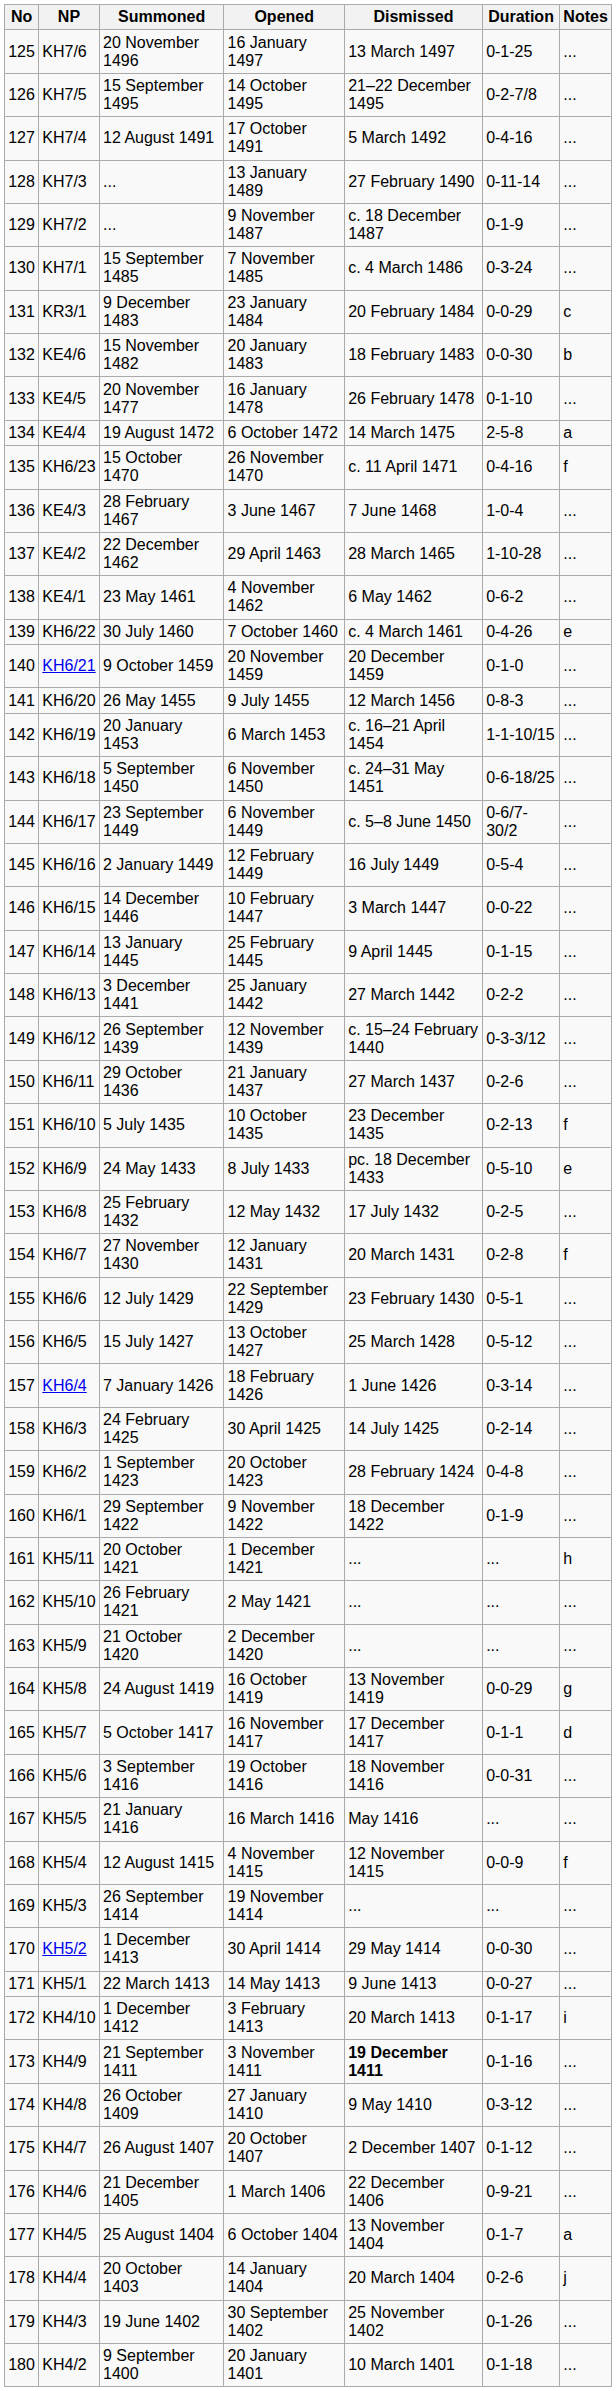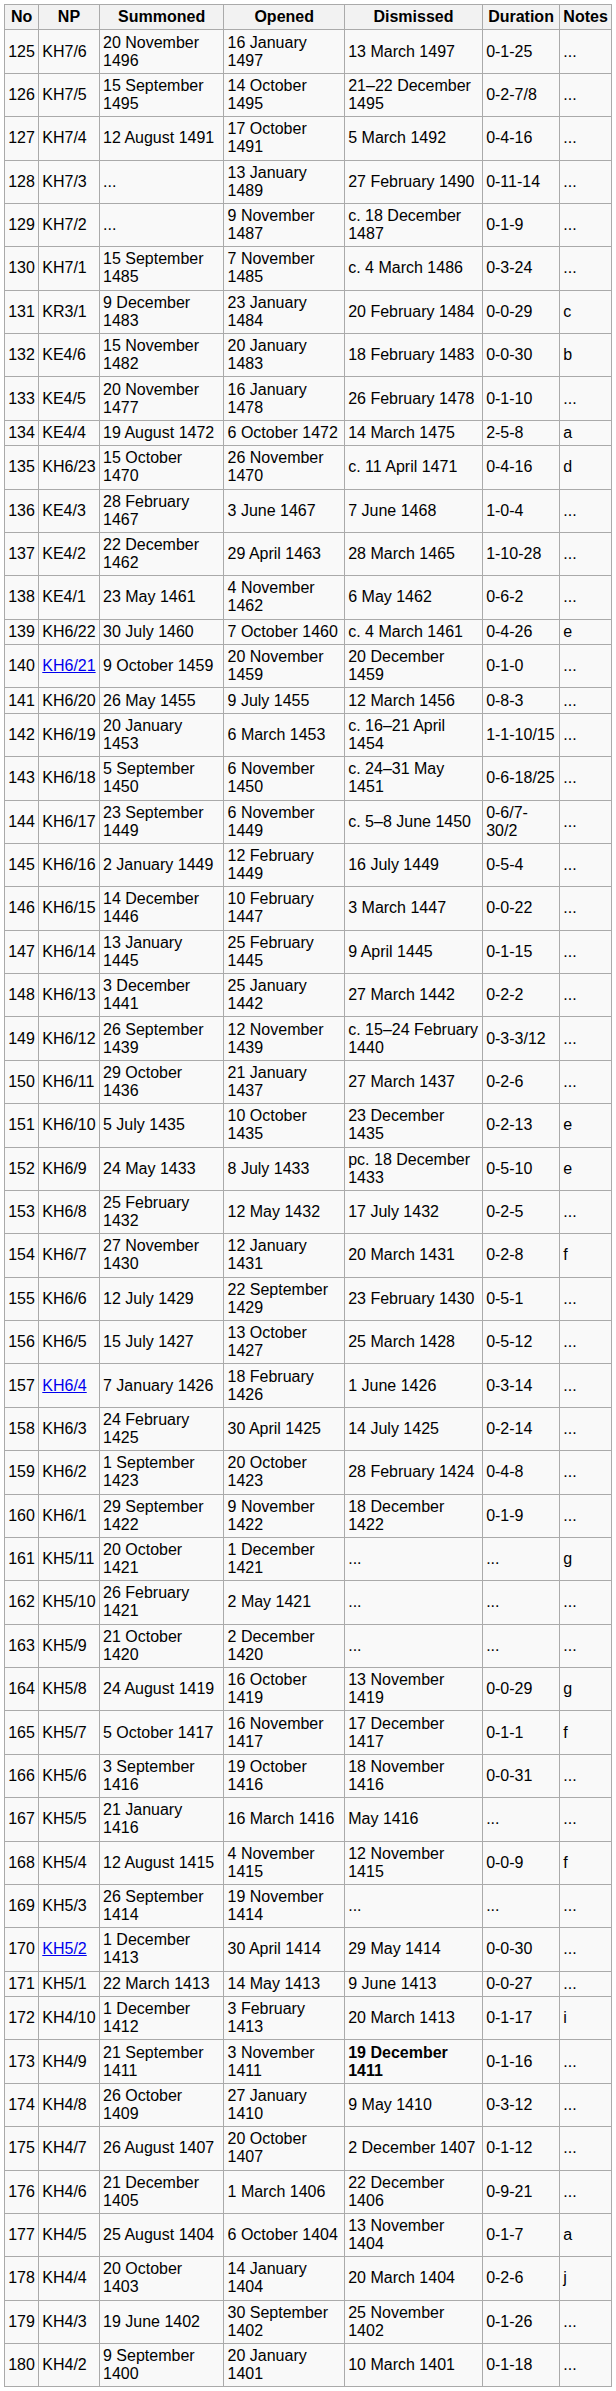 <table class="wikitable">
 <tr>
 <th>No</th>
 <th>NP</th>
 <th>Summoned</th>
 <th>Opened</th>
 <th>Dismissed</th>
 <th>Duration</th>
 <th>Notes</th>
 </tr>
 <tr>
 <td>125</td>
 <td>KH7/6</td>
 <td>20 November 1496</td>
 <td>16 January 1497</td>
 <td>13 March 1497</td>
 <td>0-1-25</td>
 <td>...</td>
 </tr>
 <tr>
 <td>126</td>
 <td>KH7/5</td>
 <td>15 September 1495</td>
 <td>14 October 1495</td>
 <td>21–22 December 1495</td>
 <td>0-2-7/8</td>
 <td>...</td>
 </tr>
 <tr>
 <td>127</td>
 <td>KH7/4</td>
 <td>12 August 1491</td>
 <td>17 October 1491</td>
 <td>5 March 1492</td>
 <td>0-4-16</td>
 <td>...</td>
 </tr>
 <tr>
 <td>128</td>
 <td>KH7/3</td>
 <td>...</td>
 <td>13 January 1489</td>
 <td>27 February 1490</td>
 <td>0-11-14</td>
 <td>...</td>
 </tr>
 <tr>
 <td>129</td>
 <td>KH7/2</td>
 <td>...</td>
 <td>9 November 1487</td>
 <td>c. 18 December 1487</td>
 <td>0-1-9</td>
 <td>...</td>
 </tr>
 <tr>
 <td>130</td>
 <td>KH7/1</td>
 <td>15 September 1485</td>
 <td>7 November 1485</td>
 <td>c. 4 March 1486</td>
 <td>0-3-24</td>
 <td>...</td>
 </tr>
 <tr>
 <td>131</td>
 <td>KR3/1</td>
 <td>9 December 1483</td>
 <td>23 January 1484</td>
 <td>20 February 1484</td>
 <td>0-0-29</td>
 <td>c</td>
 </tr>
 <tr>
 <td>132</td>
 <td>KE4/6</td>
 <td>15 November 1482</td>
 <td>20 January 1483</td>
 <td>18 February 1483</td>
 <td>0-0-30</td>
 <td>b</td>
 </tr>
 <tr>
 <td>133</td>
 <td>KE4/5</td>
 <td>20 November 1477</td>
 <td>16 January 1478</td>
 <td>26 February 1478</td>
 <td>0-1-10</td>
 <td>...</td>
 </tr>
 <tr>
 <td>134</td>
 <td>KE4/4</td>
 <td>19 August 1472</td>
 <td>6 October 1472</td>
 <td>14 March 1475</td>
 <td>2-5-8</td>
 <td>a</td>
 </tr>
 <tr>
 <td>135</td>
 <td>KH6/23</td>
 <td>15 October 1470</td>
 <td>26 November 1470</td>
 <td>c. 11 April 1471</td>
 <td>0-4-16</td>
-<td>f</td>
+<td>d</td>
 </tr>
 <tr>
 <td>136</td>
 <td>KE4/3</td>
 <td>28 February 1467</td>
 <td>3 June 1467</td>
 <td>7 June 1468</td>
 <td>1-0-4</td>
 <td>...</td>
 </tr>
 <tr>
 <td>137</td>
 <td>KE4/2</td>
 <td>22 December 1462</td>
 <td>29 April 1463</td>
 <td>28 March 1465</td>
 <td>1-10-28</td>
 <td>...</td>
 </tr>
 <tr>
 <td>138</td>
 <td>KE4/1</td>
 <td>23 May 1461</td>
 <td>4 November 1462</td>
 <td>6 May 1462</td>
 <td>0-6-2</td>
 <td>...</td>
 </tr>
 <tr>
 <td>139</td>
 <td>KH6/22</td>
 <td>30 July 1460</td>
 <td>7 October 1460</td>
 <td>c. 4 March 1461</td>
 <td>0-4-26</td>
 <td>e</td>
 </tr>
 <tr>
 <td>140</td>
 <td><a href='#'>KH6/21</a></td>
 <td>9 October 1459</td>
 <td>20 November 1459</td>
 <td>20 December 1459</td>
 <td>0-1-0</td>
 <td>...</td>
 </tr>
 <tr>
 <td>141</td>
 <td>KH6/20</td>
 <td>26 May 1455</td>
 <td>9 July 1455</td>
 <td>12 March 1456</td>
 <td>0-8-3</td>
 <td>...</td>
 </tr>
 <tr>
 <td>142</td>
 <td>KH6/19</td>
 <td>20 January 1453</td>
 <td>6 March 1453</td>
 <td>c. 16–21 April 1454</td>
 <td>1-1-10/15</td>
 <td>...</td>
 </tr>
 <tr>
 <td>143</td>
 <td>KH6/18</td>
 <td>5 September 1450</td>
 <td>6 November 1450</td>
 <td>c. 24–31 May 1451</td>
 <td>0-6-18/25</td>
 <td>...</td>
 </tr>
 <tr>
 <td>144</td>
 <td>KH6/17</td>
 <td>23 September 1449</td>
 <td>6 November 1449</td>
 <td>c. 5–8 June 1450</td>
 <td>0-6/7-30/2</td>
 <td>...</td>
 </tr>
 <tr>
 <td>145</td>
 <td>KH6/16</td>
 <td>2 January 1449</td>
 <td>12 February 1449</td>
 <td>16 July 1449</td>
 <td>0-5-4</td>
 <td>...</td>
 </tr>
 <tr>
 <td>146</td>
 <td>KH6/15</td>
 <td>14 December 1446</td>
 <td>10 February 1447</td>
 <td>3 March 1447</td>
 <td>0-0-22</td>
 <td>...</td>
 </tr>
 <tr>
 <td>147</td>
 <td>KH6/14</td>
 <td>13 January 1445</td>
 <td>25 February 1445</td>
 <td>9 April 1445</td>
 <td>0-1-15</td>
 <td>...</td>
 </tr>
 <tr>
 <td>148</td>
 <td>KH6/13</td>
 <td>3 December 1441</td>
 <td>25 January 1442</td>
 <td>27 March 1442</td>
 <td>0-2-2</td>
 <td>...</td>
 </tr>
 <tr>
 <td>149</td>
 <td>KH6/12</td>
 <td>26 September 1439</td>
 <td>12 November 1439</td>
 <td>c. 15–24 February 1440</td>
 <td>0-3-3/12</td>
 <td>...</td>
 </tr>
 <tr>
 <td>150</td>
 <td>KH6/11</td>
 <td>29 October 1436</td>
 <td>21 January 1437</td>
 <td>27 March 1437</td>
 <td>0-2-6</td>
 <td>...</td>
 </tr>
 <tr>
 <td>151</td>
 <td>KH6/10</td>
 <td>5 July 1435</td>
 <td>10 October 1435</td>
 <td>23 December 1435</td>
 <td>0-2-13</td>
-<td>f</td>
+<td>e</td>
 </tr>
 <tr>
 <td>152</td>
 <td>KH6/9</td>
 <td>24 May 1433</td>
 <td>8 July 1433</td>
 <td>pc. 18 December 1433</td>
 <td>0-5-10</td>
 <td>e</td>
 </tr>
 <tr>
 <td>153</td>
 <td>KH6/8</td>
 <td>25 February 1432</td>
 <td>12 May 1432</td>
 <td>17 July 1432</td>
 <td>0-2-5</td>
 <td>...</td>
 </tr>
 <tr>
 <td>154</td>
 <td>KH6/7</td>
 <td>27 November 1430</td>
 <td>12 January 1431</td>
 <td>20 March 1431</td>
 <td>0-2-8</td>
 <td>f</td>
 </tr>
 <tr>
 <td>155</td>
 <td>KH6/6</td>
 <td>12 July 1429</td>
 <td>22 September 1429</td>
 <td>23 February 1430</td>
 <td>0-5-1</td>
 <td>...</td>
 </tr>
 <tr>
 <td>156</td>
 <td>KH6/5</td>
 <td>15 July 1427</td>
 <td>13 October 1427</td>
 <td>25 March 1428</td>
 <td>0-5-12</td>
 <td>...</td>
 </tr>
 <tr>
 <td>157</td>
 <td><a href='#'>KH6/4</a></td>
 <td>7 January 1426</td>
 <td>18 February 1426</td>
 <td>1 June 1426</td>
 <td>0-3-14</td>
 <td>...</td>
 </tr>
 <tr>
 <td>158</td>
 <td>KH6/3</td>
 <td>24 February 1425</td>
 <td>30 April 1425</td>
 <td>14 July 1425</td>
 <td>0-2-14</td>
 <td>...</td>
 </tr>
 <tr>
 <td>159</td>
 <td>KH6/2</td>
 <td>1 September 1423</td>
 <td>20 October 1423</td>
 <td>28 February 1424</td>
 <td>0-4-8</td>
 <td>...</td>
 </tr>
 <tr>
 <td>160</td>
 <td>KH6/1</td>
 <td>29 September 1422</td>
 <td>9 November 1422</td>
 <td>18 December 1422</td>
 <td>0-1-9</td>
 <td>...</td>
 </tr>
 <tr>
 <td>161</td>
 <td>KH5/11</td>
 <td>20 October 1421</td>
 <td>1 December 1421</td>
 <td>...</td>
 <td>...</td>
-<td>h</td>
+<td>g</td>
 </tr>
 <tr>
 <td>162</td>
 <td>KH5/10</td>
 <td>26 February 1421</td>
 <td>2 May 1421</td>
 <td>...</td>
 <td>...</td>
 <td>...</td>
 </tr>
 <tr>
 <td>163</td>
 <td>KH5/9</td>
 <td>21 October 1420</td>
 <td>2 December 1420</td>
 <td>...</td>
 <td>...</td>
 <td>...</td>
 </tr>
 <tr>
 <td>164</td>
 <td>KH5/8</td>
 <td>24 August 1419</td>
 <td>16 October 1419</td>
 <td>13 November 1419</td>
 <td>0-0-29</td>
 <td>g</td>
 </tr>
 <tr>
 <td>165</td>
 <td>KH5/7</td>
 <td>5 October 1417</td>
 <td>16 November 1417</td>
 <td>17 December 1417</td>
 <td>0-1-1</td>
-<td>d</td>
+<td>f</td>
 </tr>
 <tr>
 <td>166</td>
 <td>KH5/6</td>
 <td>3 September 1416</td>
 <td>19 October 1416</td>
 <td>18 November 1416</td>
 <td>0-0-31</td>
 <td>...</td>
 </tr>
 <tr>
 <td>167</td>
 <td>KH5/5</td>
 <td>21 January 1416</td>
 <td>16 March 1416</td>
 <td>May 1416</td>
 <td>...</td>
 <td>...</td>
 </tr>
 <tr>
 <td>168</td>
 <td>KH5/4</td>
 <td>12 August 1415</td>
 <td>4 November 1415</td>
 <td>12 November 1415</td>
 <td>0-0-9</td>
 <td>f</td>
 </tr>
 <tr>
 <td>169</td>
 <td>KH5/3</td>
 <td>26 September 1414</td>
 <td>19 November 1414</td>
 <td>...</td>
 <td>...</td>
 <td>...</td>
 </tr>
 <tr>
 <td>170</td>
 <td><a href='#'>KH5/2</a></td>
 <td>1 December 1413</td>
 <td>30 April 1414</td>
 <td>29 May 1414</td>
 <td>0-0-30</td>
 <td>...</td>
 </tr>
 <tr>
 <td>171</td>
 <td>KH5/1</td>
 <td>22 March 1413</td>
 <td>14 May 1413</td>
 <td>9 June 1413</td>
 <td>0-0-27</td>
 <td>...</td>
 </tr>
 <tr>
 <td>172</td>
 <td>KH4/10</td>
 <td>1 December 1412</td>
 <td>3 February 1413</td>
 <td>20 March 1413</td>
 <td>0-1-17</td>
 <td>i</td>
 </tr>
 <tr>
 <td>173</td>
 <td>KH4/9</td>
 <td>21 September 1411</td>
 <td>3 November 1411</td>
 <td><strong>19 December 1411</strong></td>
 <td>0-1-16</td>
 <td>...</td>
 </tr>
 <tr>
 <td>174</td>
 <td>KH4/8</td>
 <td>26 October 1409</td>
 <td>27 January 1410</td>
 <td>9 May 1410</td>
 <td>0-3-12</td>
 <td>...</td>
 </tr>
 <tr>
 <td>175</td>
 <td>KH4/7</td>
 <td>26 August 1407</td>
 <td>20 October 1407</td>
 <td>2 December 1407</td>
 <td>0-1-12</td>
 <td>...</td>
 </tr>
 <tr>
 <td>176</td>
 <td>KH4/6</td>
 <td>21 December 1405</td>
 <td>1 March 1406</td>
 <td>22 December 1406</td>
 <td>0-9-21</td>
 <td>...</td>
 </tr>
 <tr>
 <td>177</td>
 <td>KH4/5</td>
 <td>25 August 1404</td>
 <td>6 October 1404</td>
 <td>13 November 1404</td>
 <td>0-1-7</td>
 <td>a</td>
 </tr>
 <tr>
 <td>178</td>
 <td>KH4/4</td>
 <td>20 October 1403</td>
 <td>14 January 1404</td>
 <td>20 March 1404</td>
 <td>0-2-6</td>
 <td>j</td>
 </tr>
 <tr>
 <td>179</td>
 <td>KH4/3</td>
 <td>19 June 1402</td>
 <td>30 September 1402</td>
 <td>25 November 1402</td>
 <td>0-1-26</td>
 <td>...</td>
 </tr>
 <tr>
 <td>180</td>
 <td>KH4/2</td>
 <td>9 September 1400</td>
 <td>20 January 1401</td>
 <td>10 March 1401</td>
 <td>0-1-18</td>
 <td>...</td>
 </tr>
 </table>
